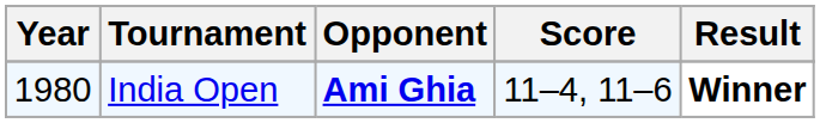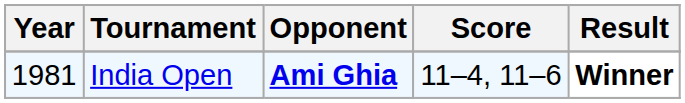 <table class="sortable wikitable" style="font-size:90%;">
 <tr>
 <th>Year</th>
 <th>Tournament</th>
 <th>Opponent</th>
 <th>Score</th>
 <th>Result</th>
 </tr>
 <tr>
 </tr>
 <tr style="background:#F0F8FF">
-<td align="center">1980</td>
+<td align="center">1981</td>
 <td align="left"><a href='#'>India Open</a></td>
 <td align="left"><strong> <a href='#'>Ami Ghia</a></strong></td>
 <td align="left">11–4, 11–6</td>
 <td style="text-align:left; background:white"> <strong>Winner</strong></td>
 </tr>
 </table>
